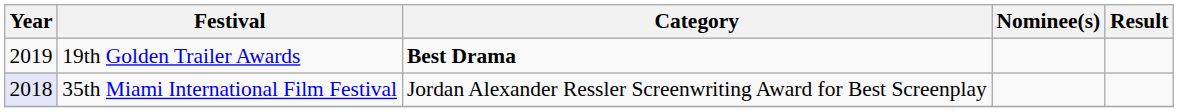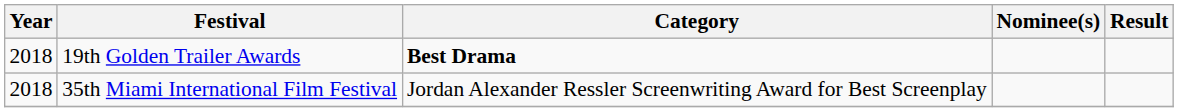 <table class="wikitable sortable">
 <tr>
 <th>Year</th>
 <th>Festival</th>
 <th>Category</th>
 <th>Nominee(s)</th>
 <th>Result</th>
 </tr>
 <tr>
-<td>2019</td>
+<td>2018</td>
 <td>19th <a href='#'>Golden Trailer Awards</a></td>
 <td><strong>Best Drama</strong></td>
 <td></td>
 <td></td>
 </tr>
 <tr>
-<td style="background: lavender;">2018</td>
+<td>2018</td>
 <td>35th <a href='#'>Miami International Film Festival</a></td>
 <td>Jordan Alexander Ressler Screenwriting Award for Best Screenplay</td>
 <td></td>
 <td></td>
 </tr>
 <tr>
 </tr>
 </table>
